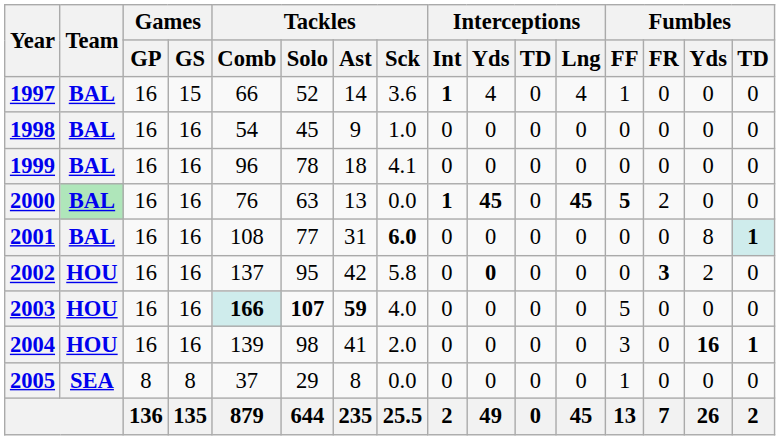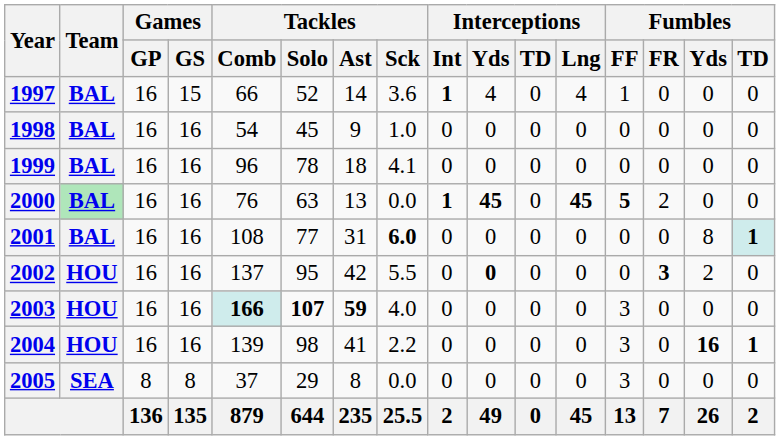 <table class="wikitable" style="text-align:center">
 <tr>
 <th rowspan="2">Year</th>
 <th rowspan="2">Team</th>
 <th colspan="2">Games</th>
 <th colspan="4">Tackles</th>
 <th colspan="4">Interceptions</th>
 <th colspan="4">Fumbles</th>
 </tr>
 <tr>
 <th>GP</th>
 <th>GS</th>
 <th>Comb</th>
 <th>Solo</th>
 <th>Ast</th>
 <th>Sck</th>
 <th>Int</th>
 <th>Yds</th>
 <th>TD</th>
 <th>Lng</th>
 <th>FF</th>
 <th>FR</th>
 <th>Yds</th>
 <th>TD</th>
 </tr>
 <tr>
 <th><a href='#'>1997</a></th>
 <th><a href='#'>BAL</a></th>
 <td>16</td>
 <td>15</td>
 <td>66</td>
 <td>52</td>
 <td>14</td>
 <td>3.6</td>
 <td><strong>1</strong></td>
 <td>4</td>
 <td>0</td>
 <td>4</td>
 <td>1</td>
 <td>0</td>
 <td>0</td>
 <td>0</td>
 </tr>
 <tr>
 <th><a href='#'>1998</a></th>
 <th><a href='#'>BAL</a></th>
 <td>16</td>
 <td>16</td>
 <td>54</td>
 <td>45</td>
 <td>9</td>
 <td>1.0</td>
 <td>0</td>
 <td>0</td>
 <td>0</td>
 <td>0</td>
 <td>0</td>
 <td>0</td>
 <td>0</td>
 <td>0</td>
 </tr>
 <tr>
 <th><a href='#'>1999</a></th>
 <th><a href='#'>BAL</a></th>
 <td>16</td>
 <td>16</td>
 <td>96</td>
 <td>78</td>
 <td>18</td>
 <td>4.1</td>
 <td>0</td>
 <td>0</td>
 <td>0</td>
 <td>0</td>
 <td>0</td>
 <td>0</td>
 <td>0</td>
 <td>0</td>
 </tr>
 <tr>
 <th><a href='#'>2000</a></th>
 <th style="background:#afe6ba;"><a href='#'>BAL</a></th>
 <td>16</td>
 <td>16</td>
 <td>76</td>
 <td>63</td>
 <td>13</td>
 <td>0.0</td>
 <td><strong>1</strong></td>
 <td><strong>45</strong></td>
 <td>0</td>
 <td><strong>45</strong></td>
 <td><strong>5</strong></td>
 <td>2</td>
 <td>0</td>
 <td>0</td>
 </tr>
 <tr>
 <th><a href='#'>2001</a></th>
 <th><a href='#'>BAL</a></th>
 <td>16</td>
 <td>16</td>
 <td>108</td>
 <td>77</td>
 <td>31</td>
 <td><strong>6.0</strong></td>
 <td>0</td>
 <td>0</td>
 <td>0</td>
 <td>0</td>
 <td>0</td>
 <td>0</td>
 <td>8</td>
 <td style="background:#cfecec;"><strong>1</strong></td>
 </tr>
 <tr>
 <th><a href='#'>2002</a></th>
 <th><a href='#'>HOU</a></th>
 <td>16</td>
 <td>16</td>
 <td>137</td>
 <td>95</td>
 <td>42</td>
-<td>5.8</td>
+<td>5.5</td>
 <td>0</td>
 <td><strong>0</strong></td>
 <td>0</td>
 <td>0</td>
 <td>0</td>
 <td><strong>3</strong></td>
 <td>2</td>
 <td>0</td>
 </tr>
 <tr>
 <th><a href='#'>2003</a></th>
 <th><a href='#'>HOU</a></th>
 <td>16</td>
 <td>16</td>
 <td style="background:#cfecec;"><strong>166</strong></td>
 <td><strong>107</strong></td>
 <td><strong>59</strong></td>
 <td>4.0</td>
 <td>0</td>
 <td>0</td>
 <td>0</td>
 <td>0</td>
-<td>5</td>
+<td>3</td>
 <td>0</td>
 <td>0</td>
 <td>0</td>
 </tr>
 <tr>
 <th><a href='#'>2004</a></th>
 <th><a href='#'>HOU</a></th>
 <td>16</td>
 <td>16</td>
 <td>139</td>
 <td>98</td>
 <td>41</td>
-<td>2.0</td>
+<td>2.2</td>
 <td>0</td>
 <td>0</td>
 <td>0</td>
 <td>0</td>
 <td>3</td>
 <td>0</td>
 <td><strong>16</strong></td>
 <td><strong>1</strong></td>
 </tr>
 <tr>
 <th><a href='#'>2005</a></th>
 <th><a href='#'>SEA</a></th>
 <td>8</td>
 <td>8</td>
 <td>37</td>
 <td>29</td>
 <td>8</td>
 <td>0.0</td>
 <td>0</td>
 <td>0</td>
 <td>0</td>
 <td>0</td>
-<td>1</td>
+<td>3</td>
 <td>0</td>
 <td>0</td>
 <td>0</td>
 </tr>
 <tr>
 <th colspan="2"></th>
 <th>136</th>
 <th>135</th>
 <th>879</th>
 <th>644</th>
 <th>235</th>
 <th>25.5</th>
 <th>2</th>
 <th>49</th>
 <th>0</th>
 <th>45</th>
 <th>13</th>
 <th>7</th>
 <th>26</th>
 <th>2</th>
 </tr>
 </table>
